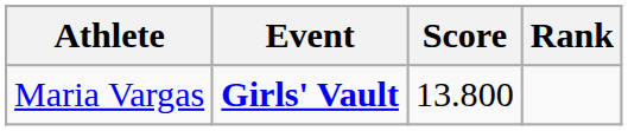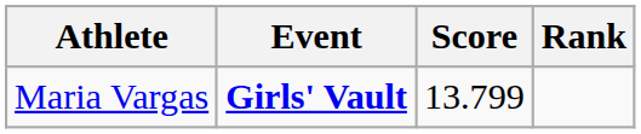 <table class="wikitable" border="1" style="font-size:90%">
 <tr>
 <th>Athlete</th>
 <th>Event</th>
 <th>Score</th>
 <th>Rank</th>
 </tr>
 <tr>
 <td><a href='#'>Maria Vargas</a></td>
 <td><strong><a href='#'>Girls' Vault</a></strong></td>
-<td align=center>13.800</td>
+<td align=center>13.799</td>
 <td align=center></td>
 </tr>
 </table>
